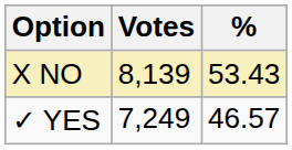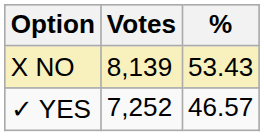 <table class="wikitable">
 <tr>
 <th>Option</th>
 <th>Votes</th>
 <th>%</th>
 </tr>
 <tr>
 <td style=background:#f8f1bd>X NO</td>
 <td style=background:#f8f1bd>8,139</td>
 <td style=background:#f8f1bd>53.43</td>
 </tr>
 <tr>
 <td>✓ YES</td>
-<td>7,249</td>
+<td>7,252</td>
 <td>46.57</td>
 </tr>
 </table>
